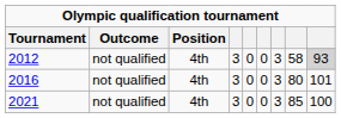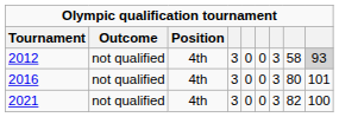 <table class="wikitable" style="text-align:center; font-size:90%;">
 <tr>
 <td colspan=10><strong>Olympic qualification tournament</strong></td>
 </tr>
 <tr>
 <th>Tournament</th>
 <th>Outcome</th>
 <th>Position</th>
 <th></th>
 <th></th>
 <th></th>
 <th></th>
 <th></th>
 <th></th>
 </tr>
 <tr>
 <td align=left> <a href='#'>2012</a></td>
 <td>not qualified</td>
 <td>4th</td>
 <td>3</td>
 <td>0</td>
 <td>0</td>
 <td>3</td>
 <td>58</td>
 <td style="background: lightgrey;">93</td>
 </tr>
 <tr>
 <td align=left> <a href='#'>2016</a></td>
 <td>not qualified</td>
 <td>4th</td>
 <td>3</td>
 <td>0</td>
 <td>0</td>
 <td>3</td>
 <td>80</td>
 <td>101</td>
 </tr>
 <tr>
 <td align=left> <a href='#'>2021</a></td>
 <td>not qualified</td>
 <td>4th</td>
 <td>3</td>
 <td>0</td>
 <td>0</td>
 <td>3</td>
-<td>85</td>
+<td>82</td>
 <td>100</td>
 </tr>
 </table>
